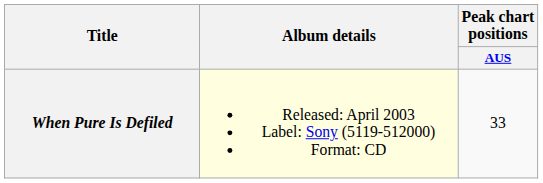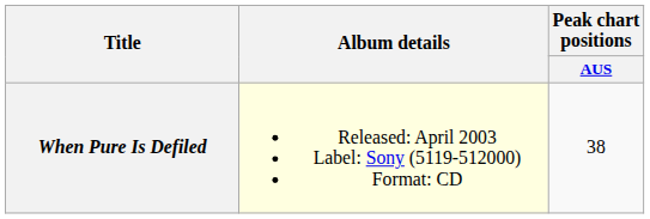 <table class="wikitable plainrowheaders" style="text-align:center;" border="1">
 <tr>
 <th scope="col" rowspan="2" style="width:12em;">Title</th>
 <th scope="col" rowspan="2" style="width:16em;">Album details</th>
 <th scope="col" colspan="1">Peak chart<br>positions</th>
 </tr>
 <tr>
 <th scope="col" style="font-size:85%"><a href='#'>AUS</a><br></th>
 </tr>
 <tr>
 <th scope="row"><em>When Pure Is Defiled</em></th>
 <td style="background: lightyellow;"><br><ul><li>Released: April 2003</li><li>Label: <a href='#'>Sony</a> (5119-512000)</li><li>Format: CD</li></ul></td>
-<td align="center">33</td>
+<td align="center">38</td>
 </tr>
 </table>
